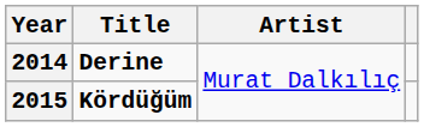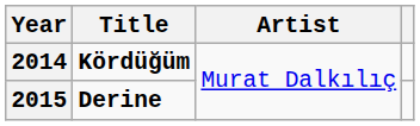 <table class="wikitable plainrowheaders sortable">
 <tr>
 <th scope="col">Year</th>
 <th scope="col">Title</th>
 <th scope="col">Artist</th>
 <th scope="col" class="unsortable"></th>
 </tr>
 <tr>
 <th scope="row">2014</th>
-<td><strong>Derine</strong></td>
+<td><strong>Kördüğüm</strong></td>
 <td rowspan="2"><a href='#'>Murat Dalkılıç</a></td>
 <td></td>
 </tr>
 <tr>
 <th scope="row">2015</th>
-<td><strong>Kördüğüm</strong></td>
+<td><strong>Derine</strong></td>
 <td></td>
 </tr>
 </table>
